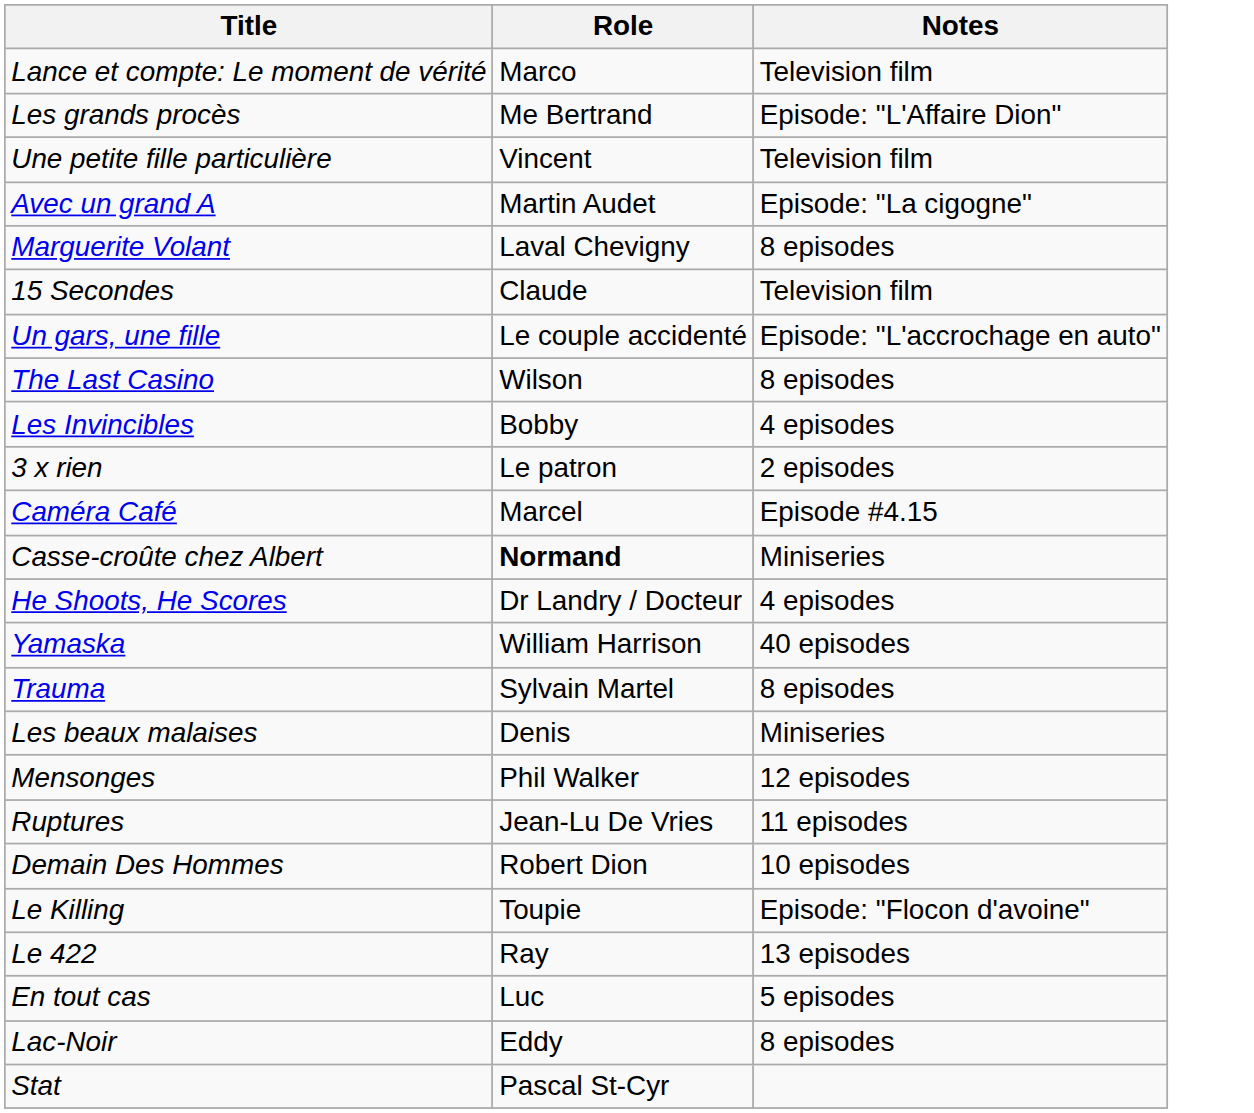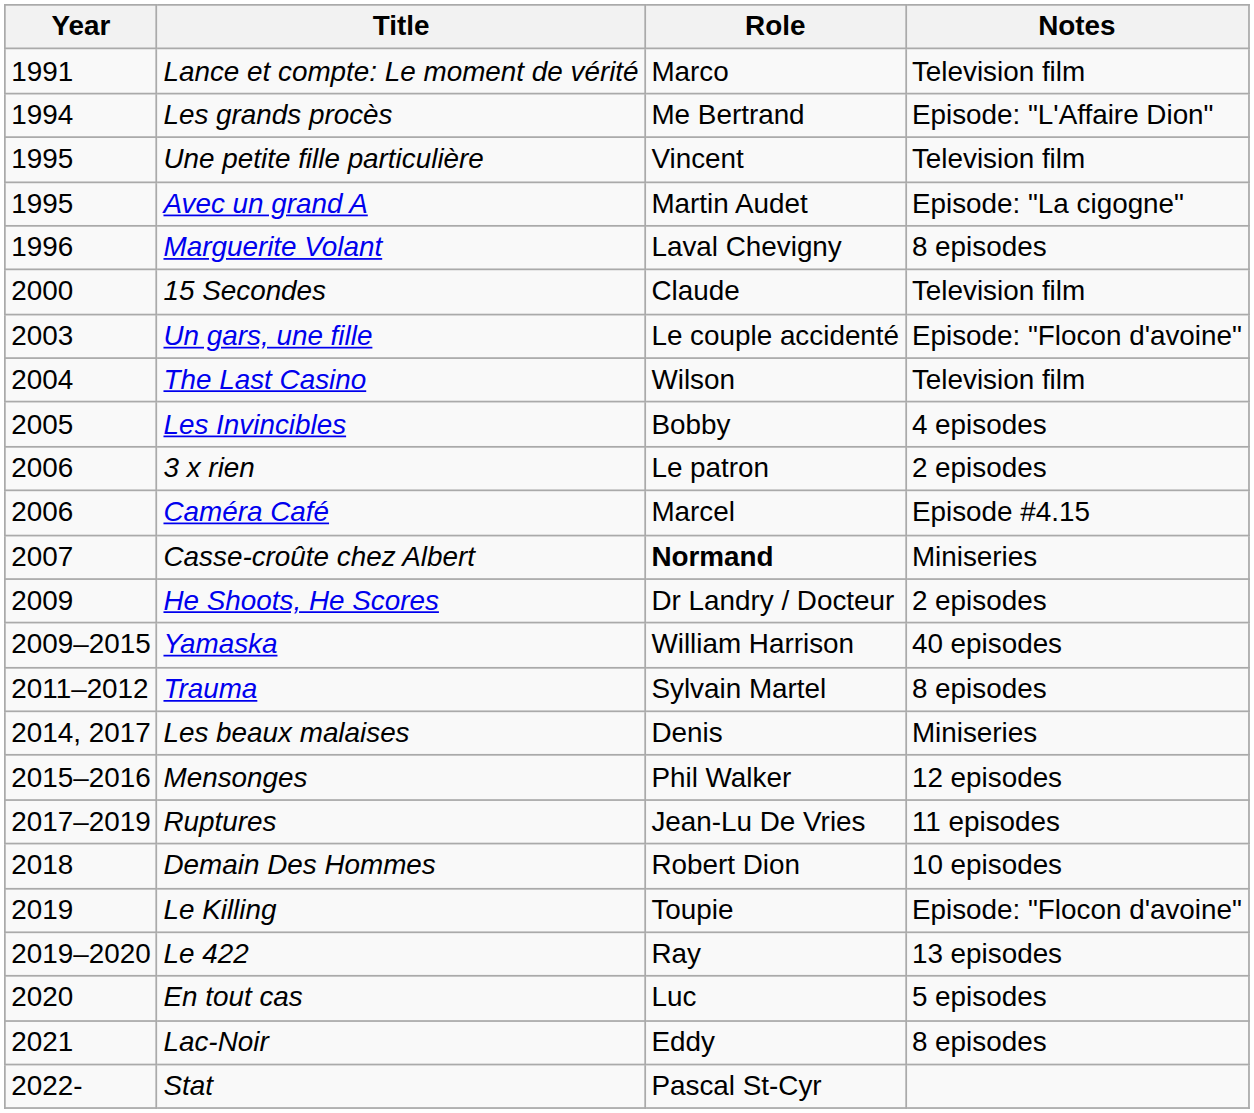 <table class="wikitable sortable">
 <tr>
+<th>Year</th>
 <th>Title</th>
 <th>Role</th>
 <th>Notes</th>
 </tr>
 <tr>
+<td>1991</td>
 <td><em>Lance et compte: Le moment de vérité</em></td>
 <td>Marco</td>
 <td>Television film</td>
 </tr>
 <tr>
+<td>1994</td>
 <td><em>Les grands procès</em></td>
 <td>Me Bertrand</td>
 <td>Episode: "L'Affaire Dion"</td>
 </tr>
 <tr>
+<td>1995</td>
 <td><em>Une petite fille particulière</em></td>
 <td>Vincent</td>
 <td>Television film</td>
 </tr>
 <tr>
+<td>1995</td>
 <td><em><a href='#'>Avec un grand A</a></em></td>
 <td>Martin Audet</td>
 <td>Episode: "La cigogne"</td>
 </tr>
 <tr>
+<td>1996</td>
 <td><em><a href='#'>Marguerite Volant</a></em></td>
 <td>Laval Chevigny</td>
 <td>8 episodes</td>
 </tr>
 <tr>
+<td>2000</td>
 <td><em>15 Secondes</em></td>
 <td>Claude</td>
 <td>Television film</td>
 </tr>
 <tr>
+<td>2003</td>
 <td><a href='#'><em>Un gars, une fille</em></a></td>
 <td>Le couple accidenté</td>
-<td>Episode: "L'accrochage en auto"</td>
+<td>Episode: "Flocon d'avoine"</td>
 </tr>
 <tr>
+<td>2004</td>
 <td><em><a href='#'>The Last Casino</a></em></td>
 <td>Wilson</td>
-<td>8 episodes</td>
+<td>Television film</td>
 </tr>
 <tr>
+<td>2005</td>
 <td><em><a href='#'>Les Invincibles</a></em></td>
 <td>Bobby</td>
 <td>4 episodes</td>
 </tr>
 <tr>
+<td>2006</td>
 <td><em>3 x rien</em></td>
 <td>Le patron</td>
 <td>2 episodes</td>
 </tr>
 <tr>
+<td>2006</td>
 <td><em><a href='#'>Caméra Café</a></em></td>
 <td>Marcel</td>
 <td>Episode #4.15</td>
 </tr>
 <tr>
+<td>2007</td>
 <td><em>Casse-croûte chez Albert</em></td>
 <td><strong>Normand</strong></td>
 <td>Miniseries</td>
 </tr>
 <tr>
+<td>2009</td>
 <td><em><a href='#'>He Shoots, He Scores</a></em></td>
 <td>Dr Landry / Docteur</td>
-<td>4 episodes</td>
+<td>2 episodes</td>
 </tr>
 <tr>
+<td>2009–2015</td>
 <td><a href='#'><em>Yamaska</em></a></td>
 <td>William Harrison</td>
 <td>40 episodes</td>
 </tr>
 <tr>
+<td>2011–2012</td>
 <td><a href='#'><em>Trauma</em></a></td>
 <td>Sylvain Martel</td>
 <td>8 episodes</td>
 </tr>
 <tr>
+<td>2014, 2017</td>
 <td><em>Les beaux malaises</em></td>
 <td>Denis</td>
 <td>Miniseries</td>
 </tr>
 <tr>
+<td>2015–2016</td>
 <td><em>Mensonges</em></td>
 <td>Phil Walker</td>
 <td>12 episodes</td>
 </tr>
 <tr>
+<td>2017–2019</td>
 <td><em>Ruptures</em></td>
 <td>Jean-Lu De Vries</td>
 <td>11 episodes</td>
 </tr>
 <tr>
+<td>2018</td>
 <td><em>Demain Des Hommes</em></td>
 <td>Robert Dion</td>
 <td>10 episodes</td>
 </tr>
 <tr>
+<td>2019</td>
 <td><em>Le Killing</em></td>
 <td>Toupie</td>
 <td>Episode: "Flocon d'avoine"</td>
 </tr>
 <tr>
+<td>2019–2020</td>
 <td><em>Le 422</em></td>
 <td>Ray</td>
 <td>13 episodes</td>
 </tr>
 <tr>
+<td>2020</td>
 <td><em>En tout cas</em></td>
 <td>Luc</td>
 <td>5 episodes</td>
 </tr>
 <tr>
+<td>2021</td>
 <td><em>Lac-Noir</em></td>
 <td>Eddy</td>
 <td>8 episodes</td>
 </tr>
 <tr>
+<td>2022-</td>
 <td><em>Stat</em></td>
 <td>Pascal St-Cyr</td>
 <td></td>
 </tr>
 </table>
